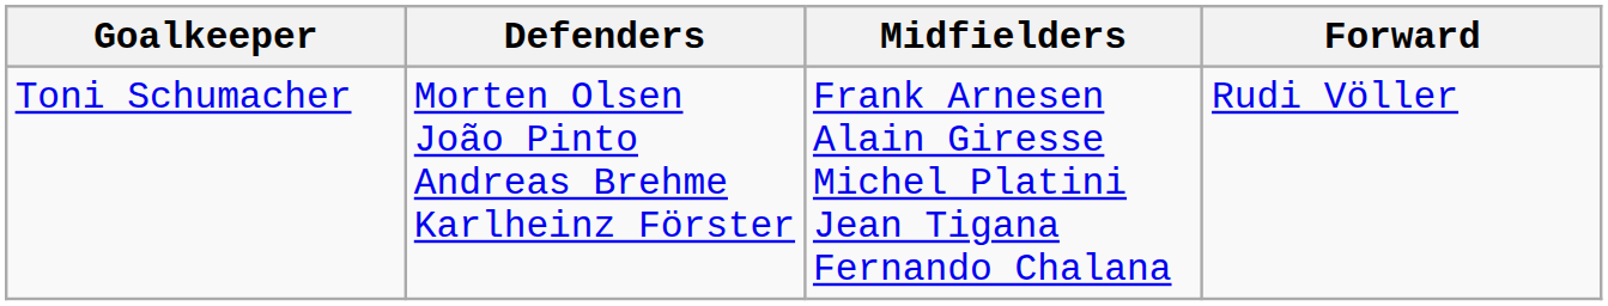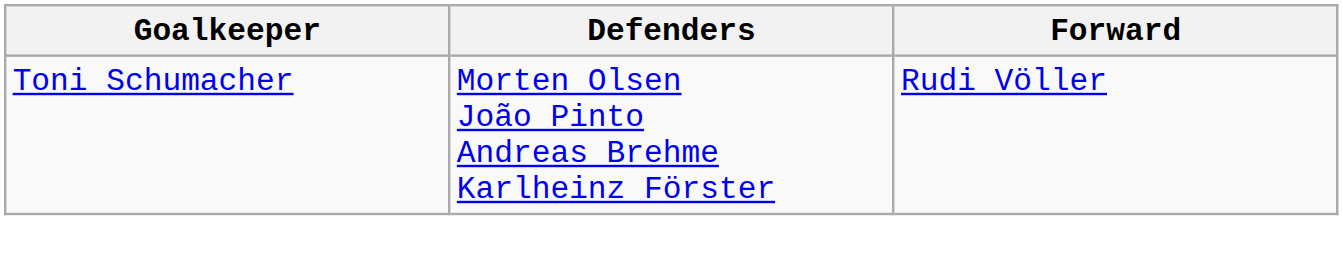 <table class="wikitable">
 <tr>
 <th style="width:25%;">Goalkeeper</th>
 <th style="width:25%;">Defenders</th>
-<th style="width:25%;">Midfielders</th>
 <th style="width:25%;">Forward</th>
 </tr>
 <tr style="vertical-align:top;">
 <td> <a href='#'>Toni Schumacher</a></td>
 <td> <a href='#'>Morten Olsen</a><br> <a href='#'>João Pinto</a><br> <a href='#'>Andreas Brehme</a><br> <a href='#'>Karlheinz Förster</a></td>
-<td> <a href='#'>Frank Arnesen</a><br> <a href='#'>Alain Giresse</a><br> <a href='#'>Michel Platini</a><br> <a href='#'>Jean Tigana</a><br> <a href='#'>Fernando Chalana</a></td>
 <td> <a href='#'>Rudi Völler</a></td>
 </tr>
 </table>
